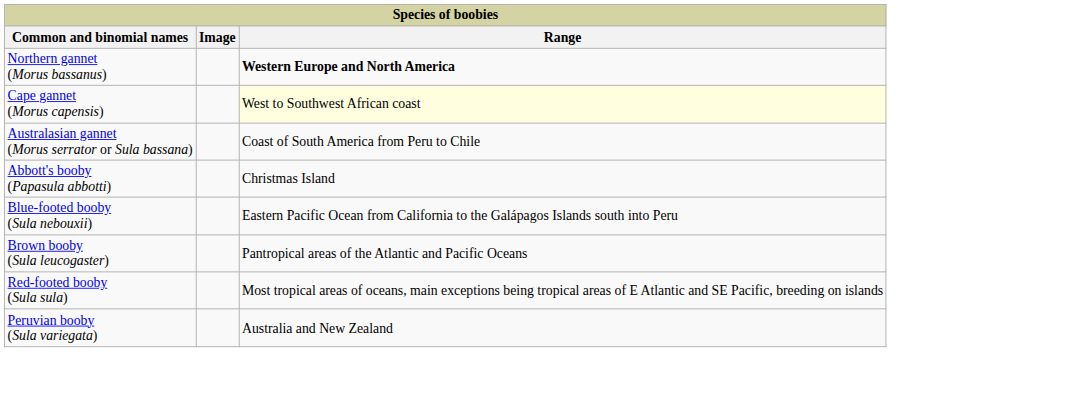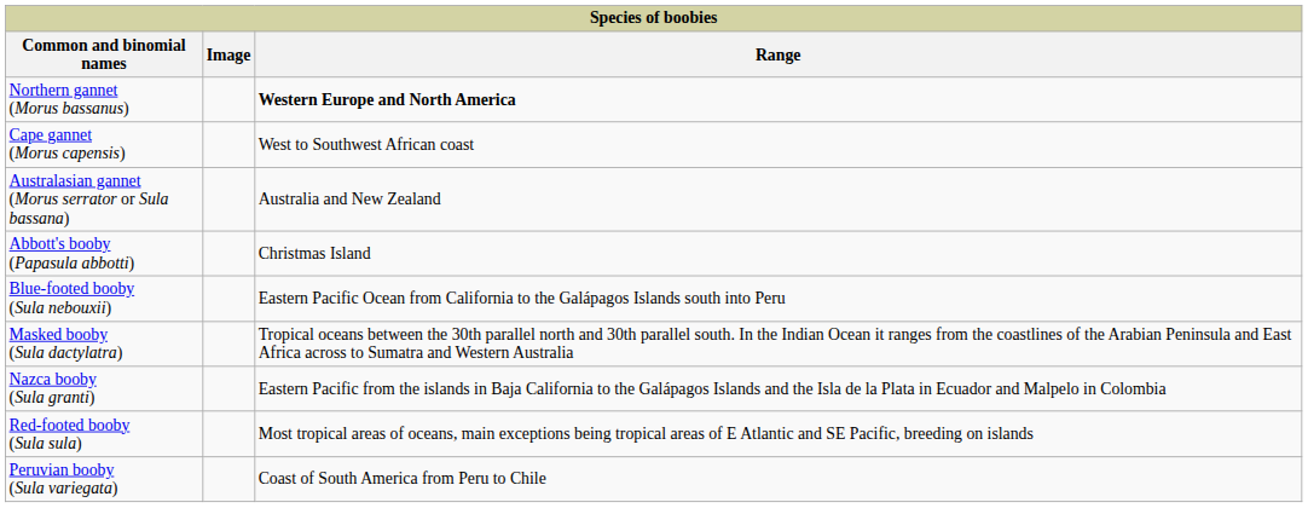 <table class="wikitable sortable">
 <tr>
 <th align="center" style="background-color: #D3D3A4" colspan ="3">Species of boobies</th>
 </tr>
 <tr>
 <th>Common and binomial names</th>
 <th class="unsortable">Image</th>
 <th>Range</th>
 </tr>
 <tr>
 <td><a href='#'>Northern gannet</a><br>(<em>Morus bassanus</em>)</td>
 <td></td>
 <td><strong>Western Europe and North America</strong></td>
 </tr>
 <tr>
 <td><a href='#'>Cape gannet</a><br>(<em>Morus capensis</em>)</td>
 <td></td>
-<td style="background: lightyellow;">West to Southwest African coast</td>
+<td>West to Southwest African coast</td>
 </tr>
 <tr>
 <td><a href='#'>Australasian gannet</a><br>(<em>Morus serrator</em> or <em>Sula bassana</em>)</td>
 <td></td>
-<td>Coast of South America from Peru to Chile</td>
+<td>Australia and New Zealand</td>
 </tr>
 <tr>
 <td><a href='#'>Abbott's booby</a><br>(<em>Papasula abbotti</em>)</td>
 <td></td>
 <td>Christmas Island</td>
 </tr>
 <tr>
 <td><a href='#'>Blue-footed booby</a><br>(<em>Sula nebouxii</em>)</td>
 <td></td>
 <td>Eastern Pacific Ocean from California to the Galápagos Islands south into Peru</td>
 </tr>
 <tr>
-<td><a href='#'>Brown booby</a><br>(<em>Sula leucogaster</em>)</td>
+<td><a href='#'>Masked booby</a><br>(<em>Sula dactylatra</em>)</td>
 <td></td>
-<td>Pantropical areas of the Atlantic and Pacific Oceans</td>
+<td>Tropical oceans between the 30th parallel north and 30th parallel south. In the Indian Ocean it ranges from the coastlines of the Arabian Peninsula and East Africa across to Sumatra and Western Australia</td>
+</tr>
+<tr>
+<td><a href='#'>Nazca booby</a><br>(<em>Sula granti</em>)</td>
+<td></td>
+<td>Eastern Pacific from the islands in Baja California to the Galápagos Islands and the Isla de la Plata in Ecuador and Malpelo in Colombia</td>
 </tr>
 <tr>
 <td><a href='#'>Red-footed booby</a><br>(<em>Sula sula</em>)</td>
 <td></td>
 <td>Most tropical areas of oceans, main exceptions being tropical areas of E Atlantic and SE Pacific, breeding on islands</td>
 </tr>
 <tr>
 <td><a href='#'>Peruvian booby</a><br>(<em>Sula variegata</em>)</td>
 <td></td>
-<td>Australia and New Zealand</td>
+<td>Coast of South America from Peru to Chile</td>
 </tr>
 </table>
